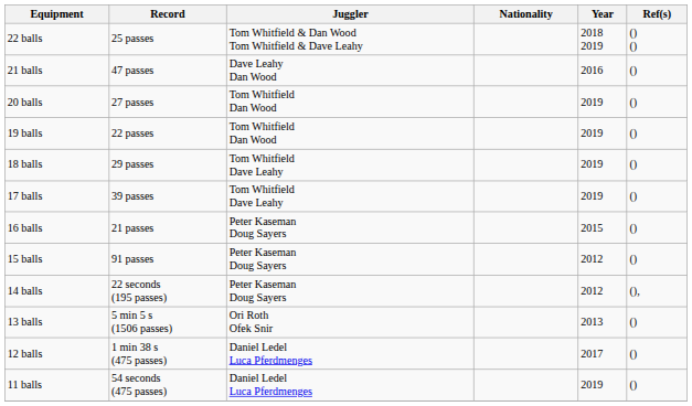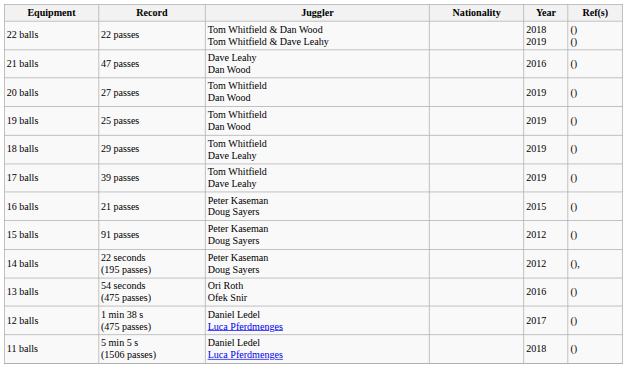 <table class="wikitable plainrowheaders" style="font-size:90%; width: 100%;">
 <tr>
 <th>Equipment</th>
 <th>Record</th>
 <th>Juggler</th>
 <th>Nationality</th>
 <th>Year</th>
 <th class="unsortable">Ref(s)</th>
 </tr>
 <tr>
 <td>22 balls</td>
-<td>25 passes</td>
+<td>22 passes</td>
 <td>Tom Whitfield & Dan Wood<br>Tom Whitfield & Dave Leahy</td>
 <td></td>
 <td>2018<br>2019</td>
 <td>()<br>()</td>
 </tr>
 <tr>
 <td>21 balls</td>
 <td>47 passes</td>
 <td>Dave Leahy<br>Dan Wood</td>
 <td></td>
 <td>2016</td>
 <td>()</td>
 </tr>
 <tr>
 <td>20 balls</td>
 <td>27 passes</td>
 <td>Tom Whitfield<br>Dan Wood</td>
 <td></td>
 <td>2019</td>
 <td>()</td>
 </tr>
 <tr>
 <td>19 balls</td>
-<td>22 passes</td>
+<td>25 passes</td>
 <td>Tom Whitfield<br>Dan Wood</td>
 <td></td>
 <td>2019</td>
 <td>()</td>
 </tr>
 <tr>
 <td>18 balls</td>
 <td>29 passes</td>
 <td>Tom Whitfield<br>Dave Leahy</td>
 <td></td>
 <td>2019</td>
 <td>()</td>
 </tr>
 <tr>
 <td>17 balls</td>
 <td>39 passes</td>
 <td>Tom Whitfield<br>Dave Leahy</td>
 <td></td>
 <td>2019</td>
 <td>()</td>
 </tr>
 <tr>
 <td>16 balls</td>
 <td>21 passes</td>
 <td>Peter Kaseman<br>Doug Sayers</td>
 <td></td>
 <td>2015</td>
 <td>()</td>
 </tr>
 <tr>
 <td>15 balls</td>
 <td>91 passes</td>
 <td>Peter Kaseman<br>Doug Sayers</td>
 <td></td>
 <td>2012</td>
 <td>()</td>
 </tr>
 <tr>
 <td>14 balls</td>
 <td>22 seconds<br>(195 passes)</td>
 <td>Peter Kaseman<br>Doug Sayers</td>
 <td></td>
 <td>2012</td>
 <td>(), </td>
 </tr>
 <tr>
 <td>13 balls</td>
-<td>5 min 5 s<br>(1506 passes)</td>
+<td>54 seconds<br>(475 passes)</td>
 <td>Ori Roth<br>Ofek Snir</td>
 <td></td>
-<td>2013</td>
+<td>2016</td>
 <td>()</td>
 </tr>
 <tr>
 <td>12 balls</td>
 <td>1 min 38 s<br>(475 passes)</td>
 <td>Daniel Ledel<br><a href='#'>Luca Pferdmenges</a></td>
 <td><br></td>
 <td>2017</td>
 <td>()</td>
 </tr>
 <tr>
 <td>11 balls</td>
-<td>54 seconds<br>(475 passes)</td>
+<td>5 min 5 s<br>(1506 passes)</td>
 <td>Daniel Ledel<br><a href='#'>Luca Pferdmenges</a></td>
 <td><br></td>
-<td>2019</td>
+<td>2018</td>
 <td>()</td>
 </tr>
 <tr>
 </tr>
 </table>
